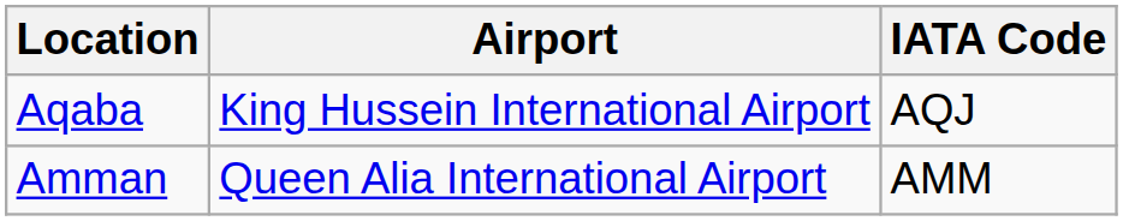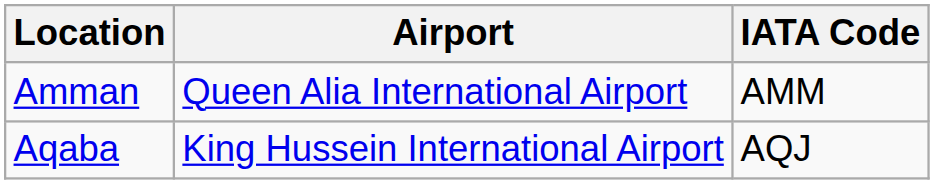 <table class="wikitable">
 <tr>
 <th>Location</th>
 <th>Airport</th>
 <th>IATA Code</th>
 </tr>
 <tr>
+<td><a href='#'>Amman</a></td>
+<td><a href='#'>Queen Alia International Airport</a></td>
+<td>AMM</td>
+</tr>
+<tr>
 <td><a href='#'>Aqaba</a></td>
 <td><a href='#'>King Hussein International Airport</a></td>
 <td>AQJ</td>
 </tr>
-<tr>
-<td><a href='#'>Amman</a></td>
-<td><a href='#'>Queen Alia International Airport</a></td>
-<td>AMM</td>
-</tr>
 </table>
